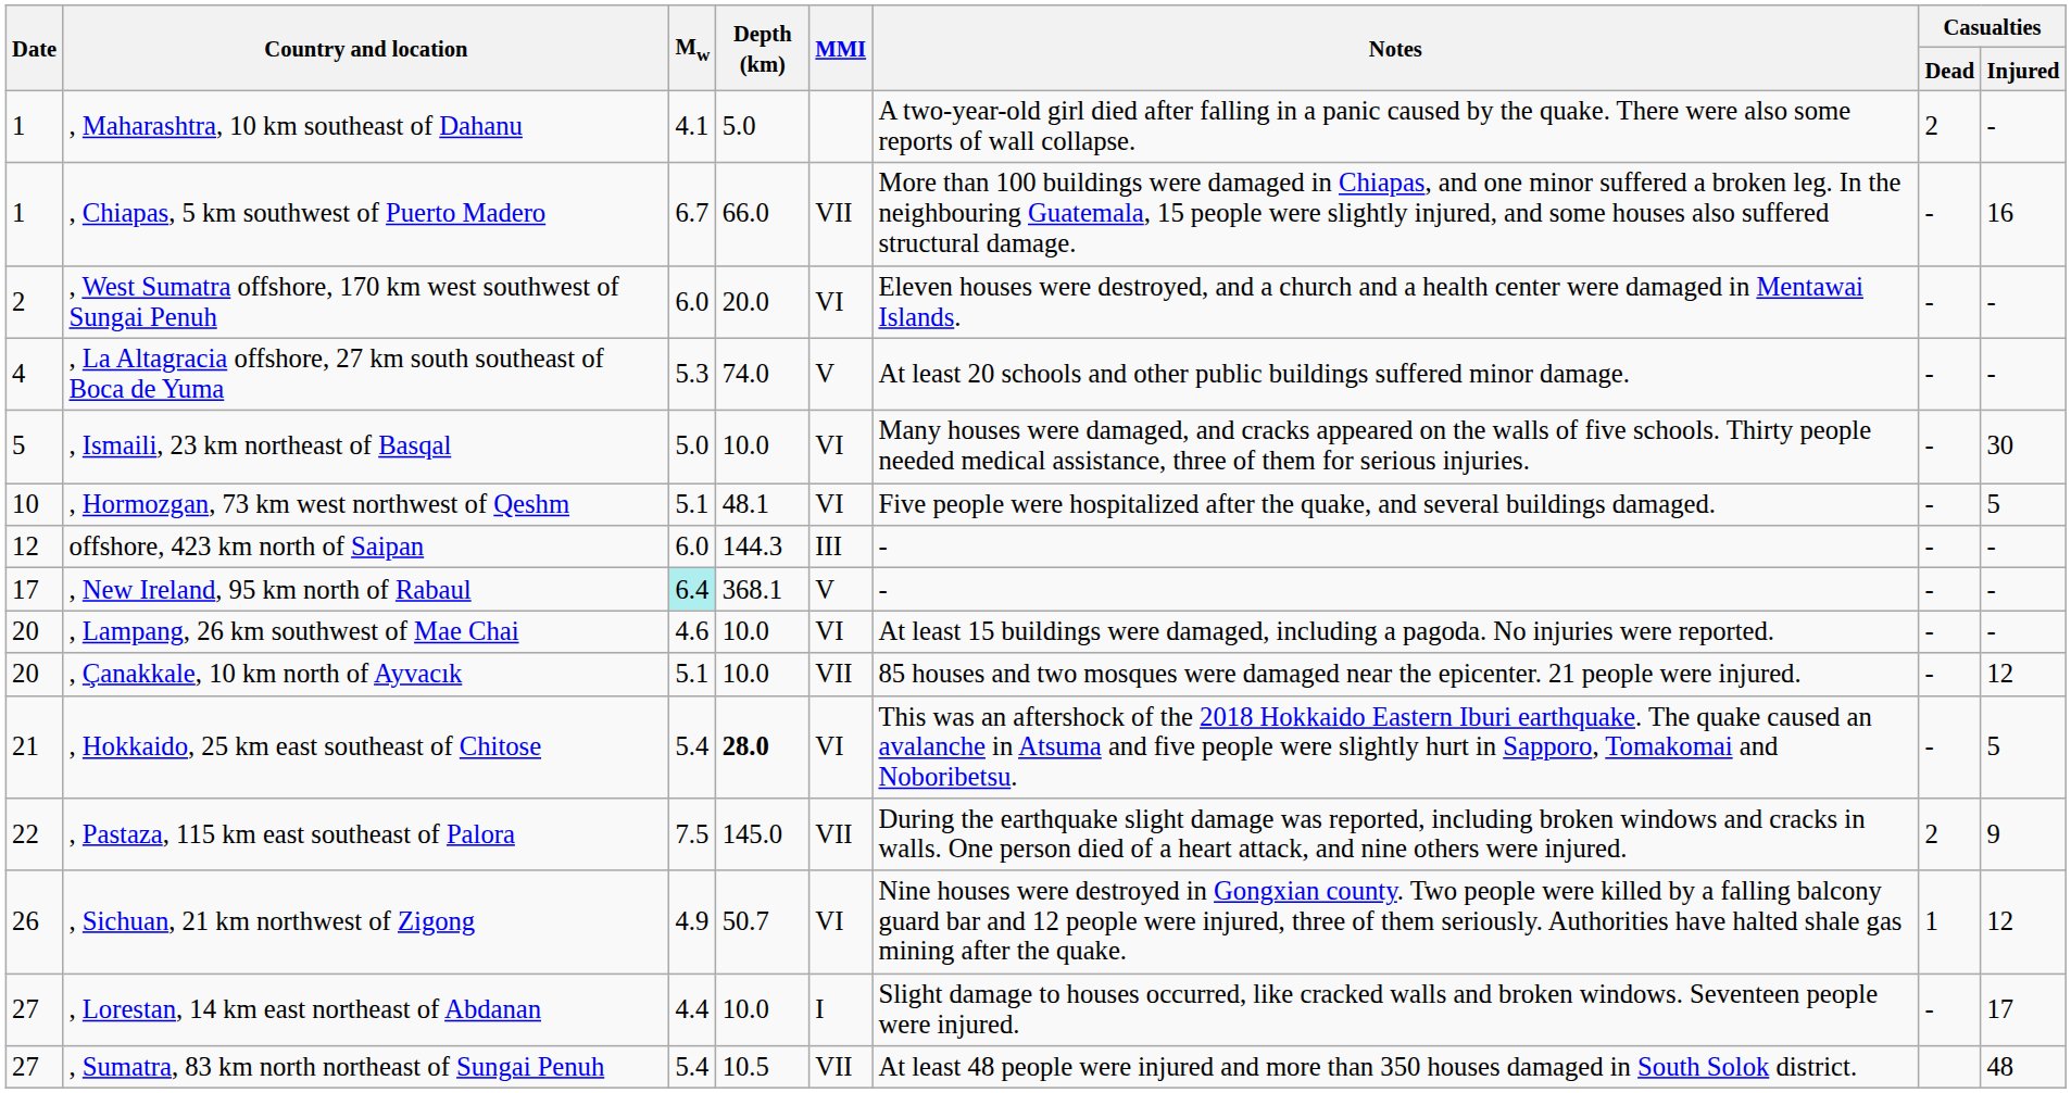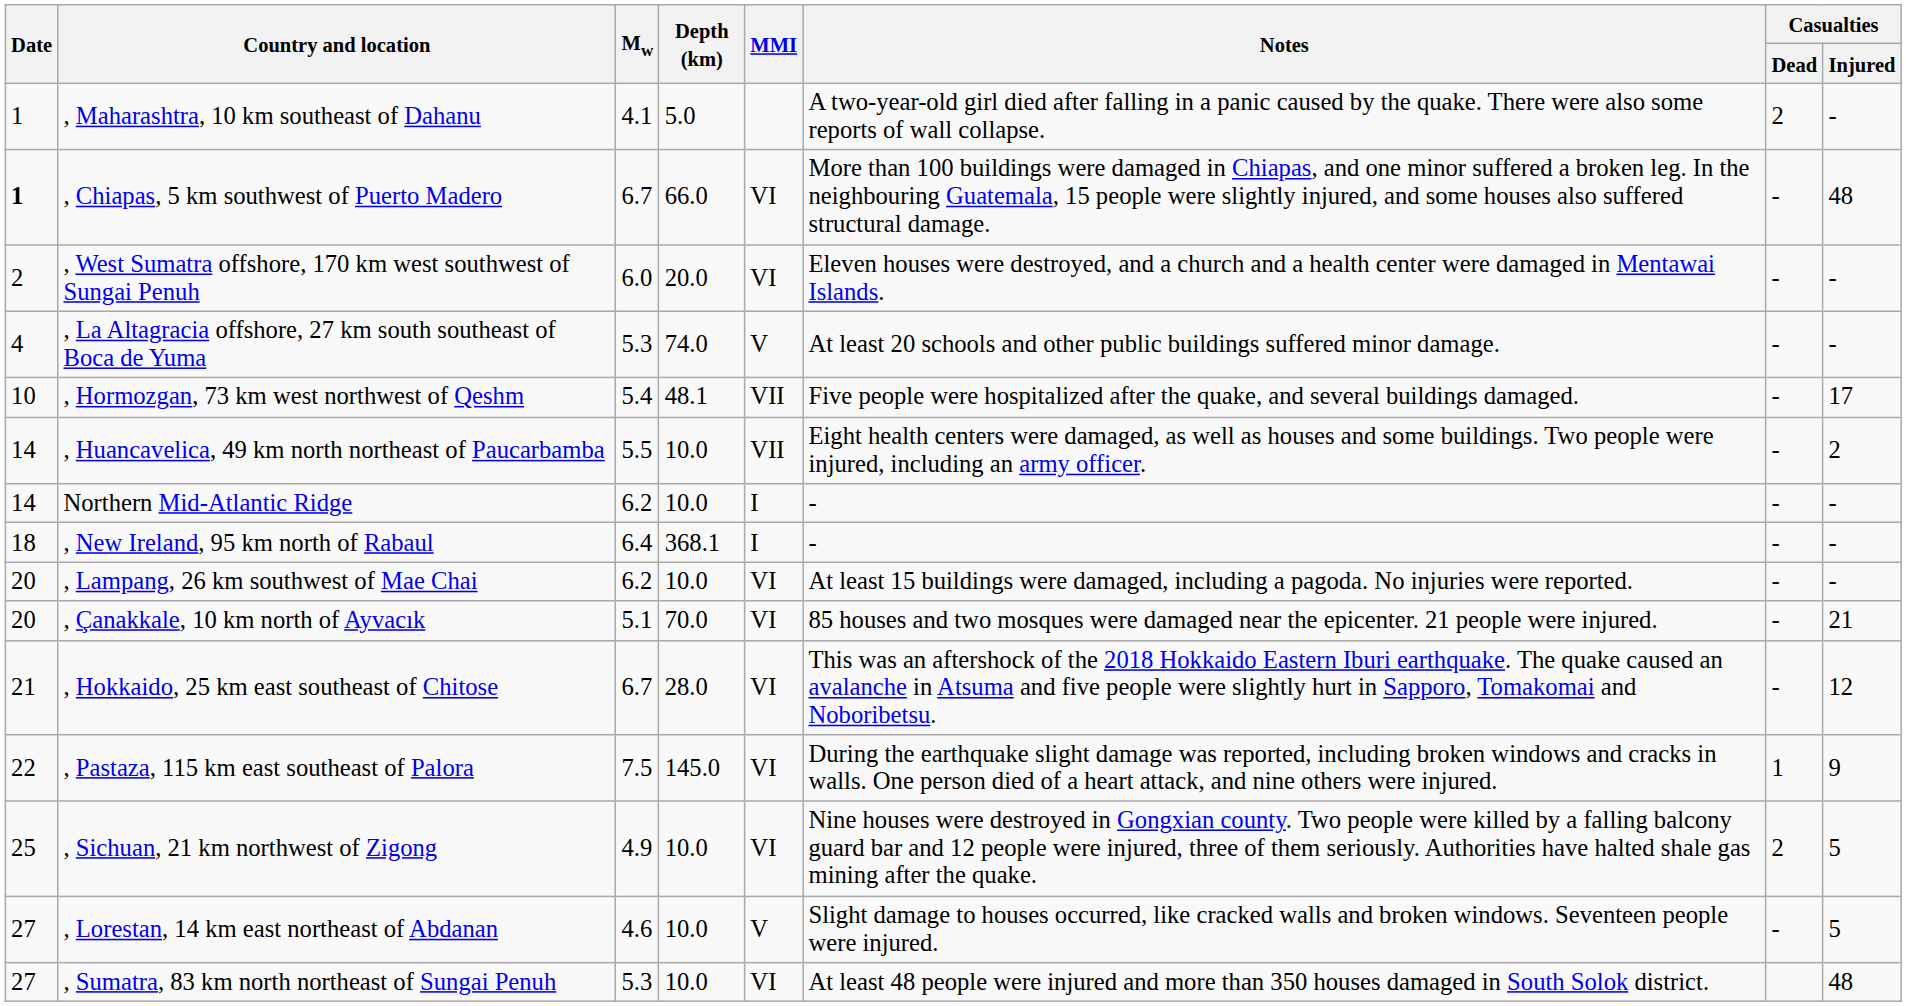 <table class="wikitable sortable" style="border:1px black;  margin-left:1em;">
 <tr>
 <th rowspan="2"><small>Date</small></th>
 <th rowspan="2" style="width: 355px"><small>Country and location</small></th>
 <th rowspan="2"><small>M<sub>w</sub></small></th>
 <th rowspan="2"><small>Depth (km)</small></th>
 <th rowspan="2"><small><a href='#'>MMI</a></small></th>
 <th rowspan="2" class="unsortable"><small>Notes</small></th>
 <th colspan="2"><small>Casualties</small></th>
 </tr>
 <tr>
 <th><small>Dead</small></th>
 <th><small>Injured</small></th>
 </tr>
 <tr>
 <td>1</td>
 <td>, <a href='#'>Maharashtra</a>, 10 km southeast of <a href='#'>Dahanu</a></td>
 <td>4.1</td>
 <td>5.0</td>
 <td></td>
 <td>A two-year-old girl died after falling in a panic caused by the quake. There were also some reports of wall collapse.</td>
 <td>2</td>
 <td>-</td>
 </tr>
 <tr>
-<td>1</td>
+<td><strong>1</strong></td>
 <td>, <a href='#'>Chiapas</a>, 5 km southwest of <a href='#'>Puerto Madero</a></td>
 <td>6.7</td>
 <td>66.0</td>
-<td>VII</td>
+<td>VI</td>
 <td>More than 100 buildings were damaged in <a href='#'>Chiapas</a>, and one minor suffered a broken leg. In the neighbouring <a href='#'>Guatemala</a>, 15 people were slightly injured, and some houses also suffered structural damage.</td>
 <td>-</td>
-<td>16</td>
+<td>48</td>
 </tr>
 <tr>
 <td>2</td>
 <td>, <a href='#'>West Sumatra</a> offshore, 170 km west southwest of <a href='#'>Sungai Penuh</a></td>
 <td>6.0</td>
 <td>20.0</td>
 <td>VI</td>
 <td>Eleven houses were destroyed, and a church and a health center were damaged in <a href='#'>Mentawai Islands</a>.</td>
 <td>-</td>
 <td>-</td>
 </tr>
 <tr>
 <td>4</td>
 <td>, <a href='#'>La Altagracia</a> offshore, 27 km south southeast of <a href='#'>Boca de Yuma</a></td>
 <td>5.3</td>
 <td>74.0</td>
 <td>V</td>
 <td>At least 20 schools and other public buildings suffered minor damage.</td>
 <td>-</td>
 <td>-</td>
 </tr>
 <tr>
-<td>5</td>
-<td>, <a href='#'>Ismaili</a>, 23 km northeast of <a href='#'>Basqal</a></td>
-<td>5.0</td>
-<td>10.0</td>
-<td>VI</td>
-<td>Many houses were damaged, and cracks appeared on the walls of five schools. Thirty people needed medical assistance, three of them for serious injuries.</td>
+<td>10</td>
+<td>, <a href='#'>Hormozgan</a>, 73 km west northwest of <a href='#'>Qeshm</a></td>
+<td>5.4</td>
+<td>48.1</td>
+<td>VII</td>
+<td>Five people were hospitalized after the quake, and several buildings damaged.</td>
 <td>-</td>
-<td>30</td>
+<td>17</td>
 </tr>
 <tr>
-<td>10</td>
-<td>, <a href='#'>Hormozgan</a>, 73 km west northwest of <a href='#'>Qeshm</a></td>
-<td>5.1</td>
-<td>48.1</td>
-<td>VI</td>
-<td>Five people were hospitalized after the quake, and several buildings damaged.</td>
+<td>14</td>
+<td>, <a href='#'>Huancavelica</a>, 49 km north northeast of <a href='#'>Paucarbamba</a></td>
+<td>5.5</td>
+<td>10.0</td>
+<td>VII</td>
+<td>Eight health centers were damaged, as well as houses and some buildings. Two people were injured, including an <a href='#'>army officer</a>.</td>
 <td>-</td>
-<td>5</td>
+<td>2</td>
 </tr>
 <tr>
-<td>12</td>
-<td> offshore, 423 km north of <a href='#'>Saipan</a></td>
-<td>6.0</td>
-<td>144.3</td>
-<td>III</td>
+<td>14</td>
+<td>Northern <a href='#'>Mid-Atlantic Ridge</a></td>
+<td>6.2</td>
+<td>10.0</td>
+<td>I</td>
 <td>-</td>
 <td>-</td>
 <td>-</td>
 </tr>
 <tr>
-<td>17</td>
+<td>18</td>
 <td>, <a href='#'>New Ireland</a>, 95 km north of <a href='#'>Rabaul</a></td>
-<td style="background: paleturquoise;">6.4</td>
+<td>6.4</td>
 <td>368.1</td>
-<td>V</td>
+<td>I</td>
 <td>-</td>
 <td>-</td>
 <td>-</td>
 </tr>
 <tr>
 <td>20</td>
 <td>, <a href='#'>Lampang</a>, 26 km southwest of <a href='#'>Mae Chai</a></td>
-<td>4.6</td>
+<td>6.2</td>
 <td>10.0</td>
 <td>VI</td>
 <td>At least 15 buildings were damaged, including a pagoda. No injuries were reported.</td>
 <td>-</td>
 <td>-</td>
 </tr>
 <tr>
 <td>20</td>
 <td>, <a href='#'>Çanakkale</a>, 10 km north of <a href='#'>Ayvacık</a></td>
 <td>5.1</td>
-<td>10.0</td>
-<td>VII</td>
+<td>70.0</td>
+<td>VI</td>
 <td>85 houses and two mosques were damaged near the epicenter. 21 people were injured.</td>
 <td>-</td>
-<td>12</td>
+<td>21</td>
 </tr>
 <tr>
 <td>21</td>
 <td>, <a href='#'>Hokkaido</a>, 25 km east southeast of <a href='#'>Chitose</a></td>
-<td>5.4</td>
-<td><strong>28.0</strong></td>
+<td>6.7</td>
+<td>28.0</td>
 <td>VI</td>
 <td>This was an aftershock of the <a href='#'>2018 Hokkaido Eastern Iburi earthquake</a>. The quake caused an <a href='#'>avalanche</a> in <a href='#'>Atsuma</a> and five people were slightly hurt in <a href='#'>Sapporo</a>, <a href='#'>Tomakomai</a> and <a href='#'>Noboribetsu</a>.</td>
 <td>-</td>
-<td>5</td>
+<td>12</td>
 </tr>
 <tr>
 <td>22</td>
 <td>, <a href='#'>Pastaza</a>, 115 km east southeast of <a href='#'>Palora</a></td>
 <td>7.5</td>
 <td>145.0</td>
-<td>VII</td>
+<td>VI</td>
 <td>During the earthquake slight damage was reported, including broken windows and cracks in walls. One person died of a heart attack, and nine others were injured.</td>
-<td>2</td>
+<td>1</td>
 <td>9</td>
 </tr>
 <tr>
-<td>26</td>
+<td>25</td>
 <td>, <a href='#'>Sichuan</a>, 21 km northwest of <a href='#'>Zigong</a></td>
 <td>4.9</td>
-<td>50.7</td>
+<td>10.0</td>
 <td>VI</td>
 <td>Nine houses were destroyed in <a href='#'>Gongxian county</a>. Two people were killed by a falling balcony guard bar and 12 people were injured, three of them seriously. Authorities have halted shale gas mining after the quake.</td>
-<td>1</td>
-<td>12</td>
+<td>2</td>
+<td>5</td>
 </tr>
 <tr>
 <td>27</td>
 <td>, <a href='#'>Lorestan</a>, 14 km east northeast of <a href='#'>Abdanan</a></td>
-<td>4.4</td>
+<td>4.6</td>
 <td>10.0</td>
-<td>I</td>
+<td>V</td>
 <td>Slight damage to houses occurred, like cracked walls and broken windows. Seventeen people were injured.</td>
 <td>-</td>
-<td>17</td>
+<td>5</td>
 </tr>
 <tr>
 <td>27</td>
 <td>, <a href='#'>Sumatra</a>, 83 km north northeast of <a href='#'>Sungai Penuh</a></td>
-<td>5.4</td>
-<td>10.5</td>
-<td>VII</td>
+<td>5.3</td>
+<td>10.0</td>
+<td>VI</td>
 <td>At least 48 people were injured and more than 350 houses damaged in <a href='#'>South Solok</a> district.</td>
 <td></td>
 <td>48</td>
 </tr>
 </table>
